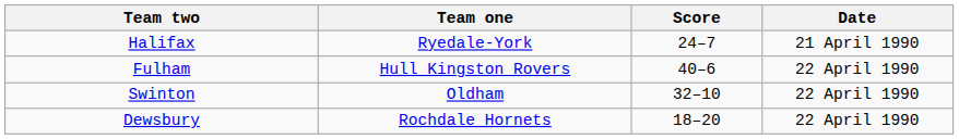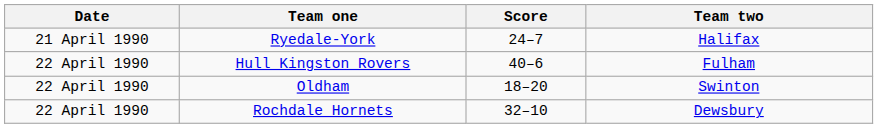 <table class="wikitable" style="text-align: center">
 <tr>
-<th width=250>Team two</th>
+<th width=150>Date</th>
 <th width=250>Team one</th>
 <th width=100>Score</th>
-<th width=150>Date</th>
+<th width=250>Team two</th>
 </tr>
 <tr>
-<td><a href='#'>Halifax</a></td>
+<td>21 April 1990</td>
 <td><a href='#'>Ryedale-York</a></td>
 <td>24–7</td>
-<td>21 April 1990</td>
+<td><a href='#'>Halifax</a></td>
 </tr>
 <tr>
-<td><a href='#'>Fulham</a></td>
+<td>22 April 1990</td>
 <td><a href='#'>Hull Kingston Rovers</a></td>
 <td>40–6</td>
-<td>22 April 1990</td>
+<td><a href='#'>Fulham</a></td>
 </tr>
 <tr>
+<td>22 April 1990</td>
+<td><a href='#'>Oldham</a></td>
+<td>18–20</td>
 <td><a href='#'>Swinton</a></td>
-<td><a href='#'>Oldham</a></td>
-<td>32–10</td>
-<td>22 April 1990</td>
 </tr>
 <tr>
+<td>22 April 1990</td>
+<td><a href='#'>Rochdale Hornets</a></td>
+<td>32–10</td>
 <td><a href='#'>Dewsbury</a></td>
-<td><a href='#'>Rochdale Hornets</a></td>
-<td>18–20</td>
-<td>22 April 1990</td>
 </tr>
 </table>
